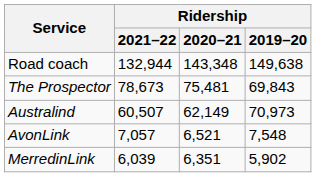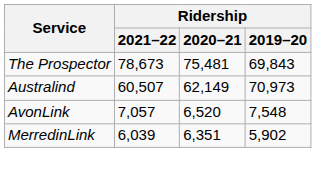 <table class="wikitable sortable">
 <tr>
 <th rowspan="2">Service</th>
 <th colspan="3">Ridership</th>
 </tr>
 <tr>
 <th>2021–22</th>
 <th>2020–21</th>
 <th>2019–20</th>
-</tr>
-<tr>
-<td>Road coach</td>
-<td>132,944</td>
-<td>143,348</td>
-<td>149,638</td>
 </tr>
 <tr>
 <td><em>The Prospector</em></td>
 <td>78,673</td>
 <td>75,481</td>
 <td>69,843</td>
 </tr>
 <tr>
 <td><em>Australind</em></td>
 <td>60,507</td>
 <td>62,149</td>
 <td>70,973</td>
 </tr>
 <tr>
 <td><em>AvonLink</em></td>
 <td>7,057</td>
-<td>6,521</td>
+<td>6,520</td>
 <td>7,548</td>
 </tr>
 <tr>
 <td><em>MerredinLink</em></td>
 <td>6,039</td>
 <td>6,351</td>
 <td>5,902</td>
 </tr>
 </table>
